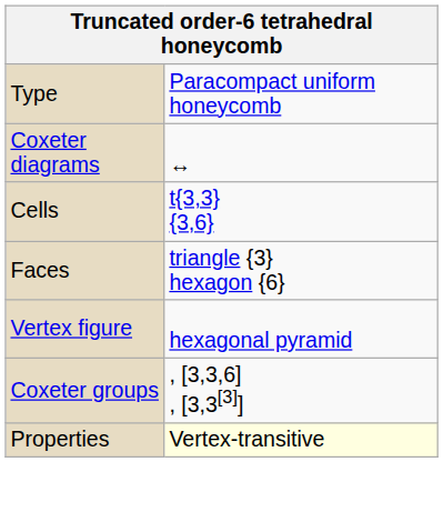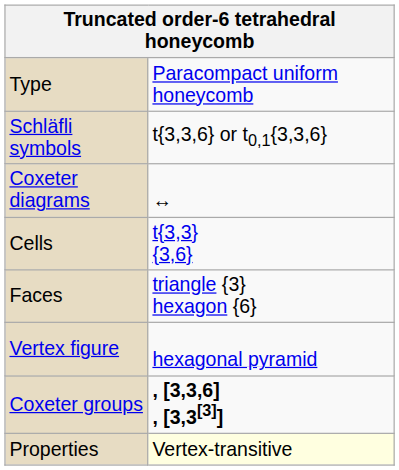 <table class="wikitable" align="right" style="margin-left:10px" width="320">
 <tr>
 <th bgcolor=#e7dcc3 colspan=2>Truncated order-6 tetrahedral honeycomb<br></th>
 </tr>
 <tr>
 <td bgcolor=#e7dcc3>Type</td>
 <td><a href='#'>Paracompact uniform honeycomb</a></td>
+</tr>
+<tr>
+<td bgcolor=#e7dcc3><a href='#'>Schläfli symbols</a></td>
+<td>t{3,3,6} or t<sub>0,1</sub>{3,3,6}</td>
 </tr>
 <tr>
 <td bgcolor=#e7dcc3><a href='#'>Coxeter diagrams</a></td>
 <td><br> ↔ </td>
 </tr>
 <tr>
 <td bgcolor=#e7dcc3>Cells</td>
 <td><a href='#'>t{3,3}</a> <br><a href='#'>{3,6}</a> </td>
 </tr>
 <tr>
 <td bgcolor=#e7dcc3>Faces</td>
 <td><a href='#'>triangle</a> {3}<br><a href='#'>hexagon</a> {6}</td>
 </tr>
 <tr>
 <td bgcolor=#e7dcc3><a href='#'>Vertex figure</a></td>
 <td><br><a href='#'>hexagonal pyramid</a></td>
 </tr>
 <tr>
 <td bgcolor=#e7dcc3><a href='#'>Coxeter groups</a></td>
-<td>, [3,3,6]<br>, [3,3<sup>[3]</sup>]</td>
+<td><strong>, [3,3,6]<br>, [3,3<sup>[3]</sup>]</strong></td>
 </tr>
 <tr>
 <td bgcolor=#e7dcc3>Properties</td>
 <td style="background: lightyellow;">Vertex-transitive</td>
 </tr>
 </table>
